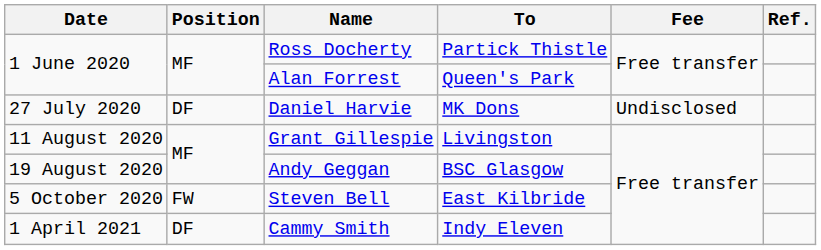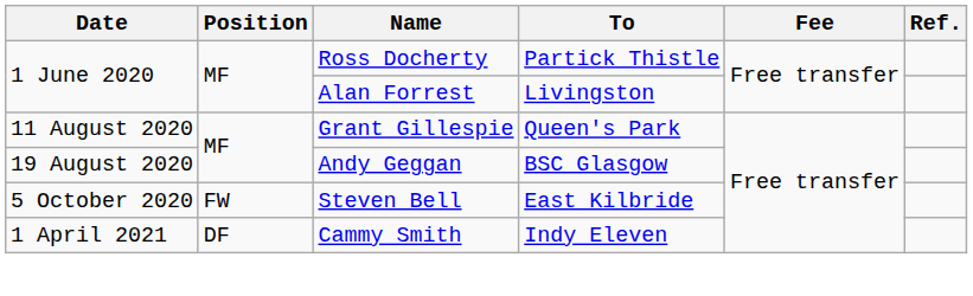 <table class="wikitable">
 <tr>
 <th>Date</th>
 <th>Position</th>
 <th>Name</th>
 <th>To</th>
 <th>Fee</th>
 <th>Ref.</th>
 </tr>
 <tr>
 <td rowspan="2">1 June 2020</td>
 <td rowspan="2">MF</td>
 <td><a href='#'>Ross Docherty</a></td>
 <td><a href='#'>Partick Thistle</a></td>
 <td rowspan="2">Free transfer</td>
 <td></td>
 </tr>
 <tr>
 <td><a href='#'>Alan Forrest</a></td>
-<td><a href='#'>Queen's Park</a></td>
-<td></td>
-</tr>
-<tr>
-<td>27 July 2020</td>
-<td>DF</td>
-<td><a href='#'>Daniel Harvie</a></td>
-<td> <a href='#'>MK Dons</a></td>
-<td>Undisclosed</td>
+<td><a href='#'>Livingston</a></td>
 <td></td>
 </tr>
 <tr>
 <td>11 August 2020</td>
 <td rowspan="2">MF</td>
 <td><a href='#'>Grant Gillespie</a></td>
-<td><a href='#'>Livingston</a></td>
+<td><a href='#'>Queen's Park</a></td>
 <td rowspan="4">Free transfer</td>
 <td></td>
 </tr>
 <tr>
 <td>19 August 2020</td>
 <td><a href='#'>Andy Geggan</a></td>
 <td><a href='#'>BSC Glasgow</a></td>
 <td></td>
 </tr>
 <tr>
 <td>5 October 2020</td>
 <td>FW</td>
 <td><a href='#'>Steven Bell</a></td>
 <td><a href='#'>East Kilbride</a></td>
 <td></td>
 </tr>
 <tr>
 <td>1 April 2021</td>
 <td>DF</td>
 <td><a href='#'>Cammy Smith</a></td>
 <td> <a href='#'>Indy Eleven</a></td>
 <td></td>
 </tr>
 </table>
